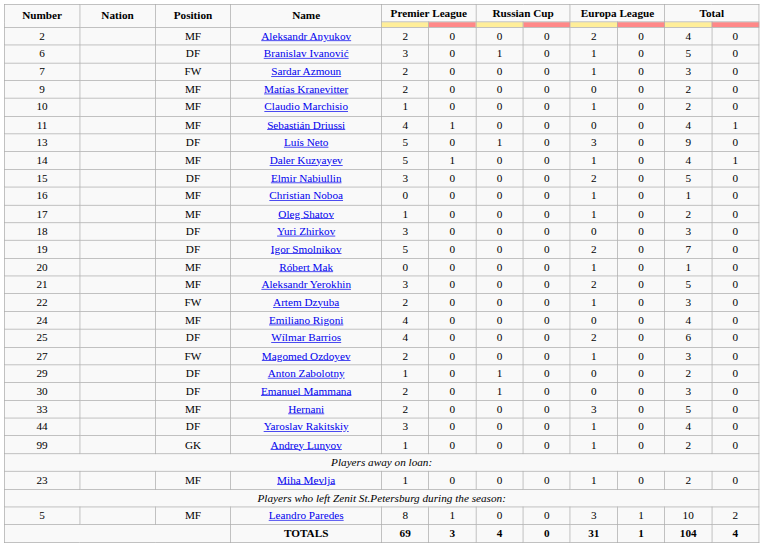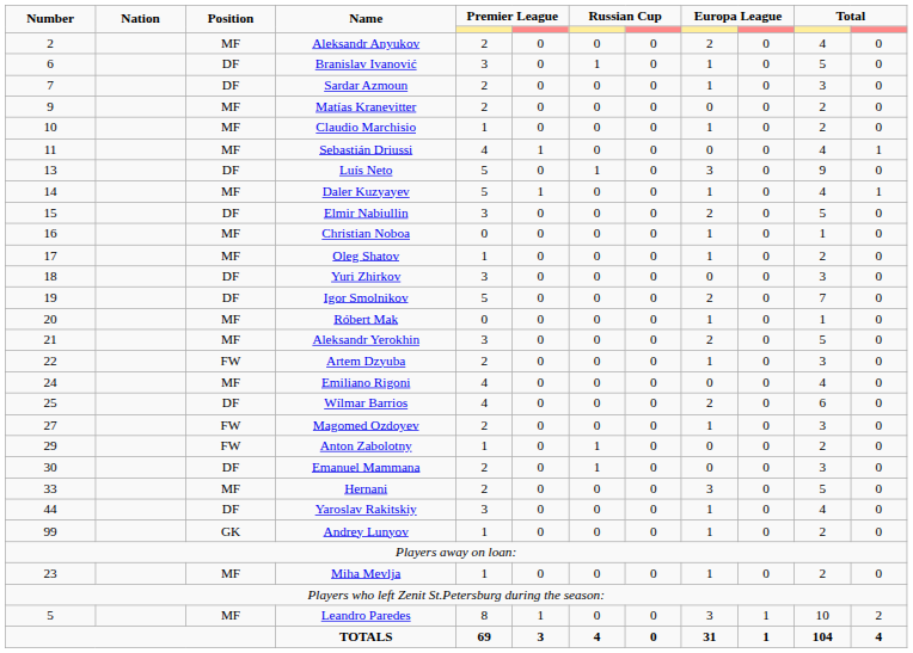 <table class="wikitable" style="font-size: 100%; text-align: center;">
 <tr>
 <td rowspan="2" width="10%" align="center"><strong>Number</strong></td>
 <td rowspan="2" width="10%" align="center"><strong>Nation</strong></td>
 <td rowspan="2" width="10%" align="center"><strong>Position</strong></td>
 <td rowspan="2" width="20%" align="center"><strong>Name</strong></td>
 <td colspan="2" align="center"><strong>Premier League</strong></td>
 <td colspan="2" align="center"><strong>Russian Cup</strong></td>
 <td colspan="2" align="center"><strong>Europa League</strong></td>
 <td colspan="2" align="center"><strong>Total</strong></td>
 </tr>
 <tr>
 <th width=60 style="background: #FFEE99"></th>
 <th width=60 style="background: #FF8888"></th>
 <th width=60 style="background: #FFEE99"></th>
 <th width=60 style="background: #FF8888"></th>
 <th width=60 style="background: #FFEE99"></th>
 <th width=60 style="background: #FF8888"></th>
 <th width=60 style="background: #FFEE99"></th>
 <th width=60 style="background: #FF8888"></th>
 </tr>
 <tr>
 <td>2</td>
 <td></td>
 <td>MF</td>
 <td><a href='#'>Aleksandr Anyukov</a></td>
 <td>2</td>
 <td>0</td>
 <td>0</td>
 <td>0</td>
 <td>2</td>
 <td>0</td>
 <td>4</td>
 <td>0</td>
 </tr>
 <tr>
 <td>6</td>
 <td></td>
 <td>DF</td>
 <td><a href='#'>Branislav Ivanović</a></td>
 <td>3</td>
 <td>0</td>
 <td>1</td>
 <td>0</td>
 <td>1</td>
 <td>0</td>
 <td>5</td>
 <td>0</td>
 </tr>
 <tr>
 <td>7</td>
 <td></td>
-<td>FW</td>
+<td>DF</td>
 <td><a href='#'>Sardar Azmoun</a></td>
 <td>2</td>
 <td>0</td>
 <td>0</td>
 <td>0</td>
 <td>1</td>
 <td>0</td>
 <td>3</td>
 <td>0</td>
 </tr>
 <tr>
 <td>9</td>
 <td></td>
 <td>MF</td>
 <td><a href='#'>Matías Kranevitter</a></td>
 <td>2</td>
 <td>0</td>
 <td>0</td>
 <td>0</td>
 <td>0</td>
 <td>0</td>
 <td>2</td>
 <td>0</td>
 </tr>
 <tr>
 <td>10</td>
 <td></td>
 <td>MF</td>
 <td><a href='#'>Claudio Marchisio</a></td>
 <td>1</td>
 <td>0</td>
 <td>0</td>
 <td>0</td>
 <td>1</td>
 <td>0</td>
 <td>2</td>
 <td>0</td>
 </tr>
 <tr>
 <td>11</td>
 <td></td>
 <td>MF</td>
 <td><a href='#'>Sebastián Driussi</a></td>
 <td>4</td>
 <td>1</td>
 <td>0</td>
 <td>0</td>
 <td>0</td>
 <td>0</td>
 <td>4</td>
 <td>1</td>
 </tr>
 <tr>
 <td>13</td>
 <td></td>
 <td>DF</td>
 <td><a href='#'>Luís Neto</a></td>
 <td>5</td>
 <td>0</td>
 <td>1</td>
 <td>0</td>
 <td>3</td>
 <td>0</td>
 <td>9</td>
 <td>0</td>
 </tr>
 <tr>
 <td>14</td>
 <td></td>
 <td>MF</td>
 <td><a href='#'>Daler Kuzyayev</a></td>
 <td>5</td>
 <td>1</td>
 <td>0</td>
 <td>0</td>
 <td>1</td>
 <td>0</td>
 <td>4</td>
 <td>1</td>
 </tr>
 <tr>
 <td>15</td>
 <td></td>
 <td>DF</td>
 <td><a href='#'>Elmir Nabiullin</a></td>
 <td>3</td>
 <td>0</td>
 <td>0</td>
 <td>0</td>
 <td>2</td>
 <td>0</td>
 <td>5</td>
 <td>0</td>
 </tr>
 <tr>
 <td>16</td>
 <td></td>
 <td>MF</td>
 <td><a href='#'>Christian Noboa</a></td>
 <td>0</td>
 <td>0</td>
 <td>0</td>
 <td>0</td>
 <td>1</td>
 <td>0</td>
 <td>1</td>
 <td>0</td>
 </tr>
 <tr>
 <td>17</td>
 <td></td>
 <td>MF</td>
 <td><a href='#'>Oleg Shatov</a></td>
 <td>1</td>
 <td>0</td>
 <td>0</td>
 <td>0</td>
 <td>1</td>
 <td>0</td>
 <td>2</td>
 <td>0</td>
 </tr>
 <tr>
 <td>18</td>
 <td></td>
 <td>DF</td>
 <td><a href='#'>Yuri Zhirkov</a></td>
 <td>3</td>
 <td>0</td>
 <td>0</td>
 <td>0</td>
 <td>0</td>
 <td>0</td>
 <td>3</td>
 <td>0</td>
 </tr>
 <tr>
 <td>19</td>
 <td></td>
 <td>DF</td>
 <td><a href='#'>Igor Smolnikov</a></td>
 <td>5</td>
 <td>0</td>
 <td>0</td>
 <td>0</td>
 <td>2</td>
 <td>0</td>
 <td>7</td>
 <td>0</td>
 </tr>
 <tr>
 <td>20</td>
 <td></td>
 <td>MF</td>
 <td><a href='#'>Róbert Mak</a></td>
 <td>0</td>
 <td>0</td>
 <td>0</td>
 <td>0</td>
 <td>1</td>
 <td>0</td>
 <td>1</td>
 <td>0</td>
 </tr>
 <tr>
 <td>21</td>
 <td></td>
 <td>MF</td>
 <td><a href='#'>Aleksandr Yerokhin</a></td>
 <td>3</td>
 <td>0</td>
 <td>0</td>
 <td>0</td>
 <td>2</td>
 <td>0</td>
 <td>5</td>
 <td>0</td>
 </tr>
 <tr>
 <td>22</td>
 <td></td>
 <td>FW</td>
 <td><a href='#'>Artem Dzyuba</a></td>
 <td>2</td>
 <td>0</td>
 <td>0</td>
 <td>0</td>
 <td>1</td>
 <td>0</td>
 <td>3</td>
 <td>0</td>
 </tr>
 <tr>
 <td>24</td>
 <td></td>
 <td>MF</td>
 <td><a href='#'>Emiliano Rigoni</a></td>
 <td>4</td>
 <td>0</td>
 <td>0</td>
 <td>0</td>
 <td>0</td>
 <td>0</td>
 <td>4</td>
 <td>0</td>
 </tr>
 <tr>
 <td>25</td>
 <td></td>
 <td>DF</td>
 <td><a href='#'>Wílmar Barrios</a></td>
 <td>4</td>
 <td>0</td>
 <td>0</td>
 <td>0</td>
 <td>2</td>
 <td>0</td>
 <td>6</td>
 <td>0</td>
 </tr>
 <tr>
 <td>27</td>
 <td></td>
 <td>FW</td>
 <td><a href='#'>Magomed Ozdoyev</a></td>
 <td>2</td>
 <td>0</td>
 <td>0</td>
 <td>0</td>
 <td>1</td>
 <td>0</td>
 <td>3</td>
 <td>0</td>
 </tr>
 <tr>
 <td>29</td>
 <td></td>
-<td>DF</td>
+<td>FW</td>
 <td><a href='#'>Anton Zabolotny</a></td>
 <td>1</td>
 <td>0</td>
 <td>1</td>
 <td>0</td>
 <td>0</td>
 <td>0</td>
 <td>2</td>
 <td>0</td>
 </tr>
 <tr>
 <td>30</td>
 <td></td>
 <td>DF</td>
 <td><a href='#'>Emanuel Mammana</a></td>
 <td>2</td>
 <td>0</td>
 <td>1</td>
 <td>0</td>
 <td>0</td>
 <td>0</td>
 <td>3</td>
 <td>0</td>
 </tr>
 <tr>
 <td>33</td>
 <td></td>
 <td>MF</td>
 <td><a href='#'>Hernani</a></td>
 <td>2</td>
 <td>0</td>
 <td>0</td>
 <td>0</td>
 <td>3</td>
 <td>0</td>
 <td>5</td>
 <td>0</td>
 </tr>
 <tr>
 <td>44</td>
 <td></td>
 <td>DF</td>
 <td><a href='#'>Yaroslav Rakitskiy</a></td>
 <td>3</td>
 <td>0</td>
 <td>0</td>
 <td>0</td>
 <td>1</td>
 <td>0</td>
 <td>4</td>
 <td>0</td>
 </tr>
 <tr>
 <td>99</td>
 <td></td>
 <td>GK</td>
 <td><a href='#'>Andrey Lunyov</a></td>
 <td>1</td>
 <td>0</td>
 <td>0</td>
 <td>0</td>
 <td>1</td>
 <td>0</td>
 <td>2</td>
 <td>0</td>
 </tr>
 <tr>
 <td colspan="14"><em>Players away on loan:</em></td>
 </tr>
 <tr>
 <td>23</td>
 <td></td>
 <td>MF</td>
 <td><a href='#'>Miha Mevlja</a></td>
 <td>1</td>
 <td>0</td>
 <td>0</td>
 <td>0</td>
 <td>1</td>
 <td>0</td>
 <td>2</td>
 <td>0</td>
 </tr>
 <tr>
 <td colspan="14"><em>Players who left Zenit St.Petersburg during the season:</em></td>
 </tr>
 <tr>
 <td>5</td>
 <td></td>
 <td>MF</td>
 <td><a href='#'>Leandro Paredes</a></td>
 <td>8</td>
 <td>1</td>
 <td>0</td>
 <td>0</td>
 <td>3</td>
 <td>1</td>
 <td>10</td>
 <td>2</td>
 </tr>
 <tr>
 <td colspan="3"></td>
 <td><strong>TOTALS</strong></td>
 <td><strong>69</strong></td>
 <td><strong>3</strong></td>
 <td><strong>4</strong></td>
 <td><strong>0</strong></td>
 <td><strong>31</strong></td>
 <td><strong>1</strong></td>
 <td><strong>104</strong></td>
 <td><strong>4</strong></td>
 </tr>
 </table>
